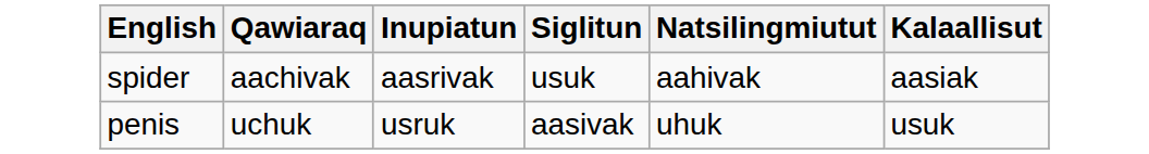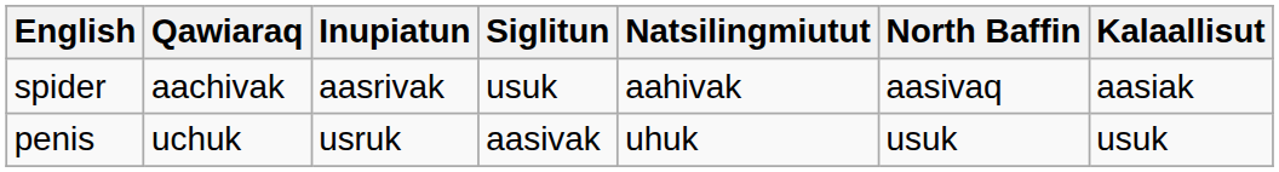 <table class="wikitable" style="margin: auto;">
 <tr>
 <th>English</th>
 <th>Qawiaraq</th>
 <th>Inupiatun</th>
 <th>Siglitun</th>
 <th>Natsilingmiutut</th>
+<th>North Baffin</th>
 <th>Kalaallisut</th>
 </tr>
 <tr>
 <td>spider</td>
 <td>aachivak</td>
 <td>aasrivak</td>
 <td>usuk</td>
 <td>aahivak</td>
+<td>aasivaq</td>
 <td>aasiak</td>
 </tr>
 <tr>
 <td>penis</td>
 <td>uchuk</td>
 <td>usruk</td>
 <td>aasivak</td>
 <td>uhuk</td>
 <td>usuk</td>
+<td>usuk</td>
 </tr>
 </table>
